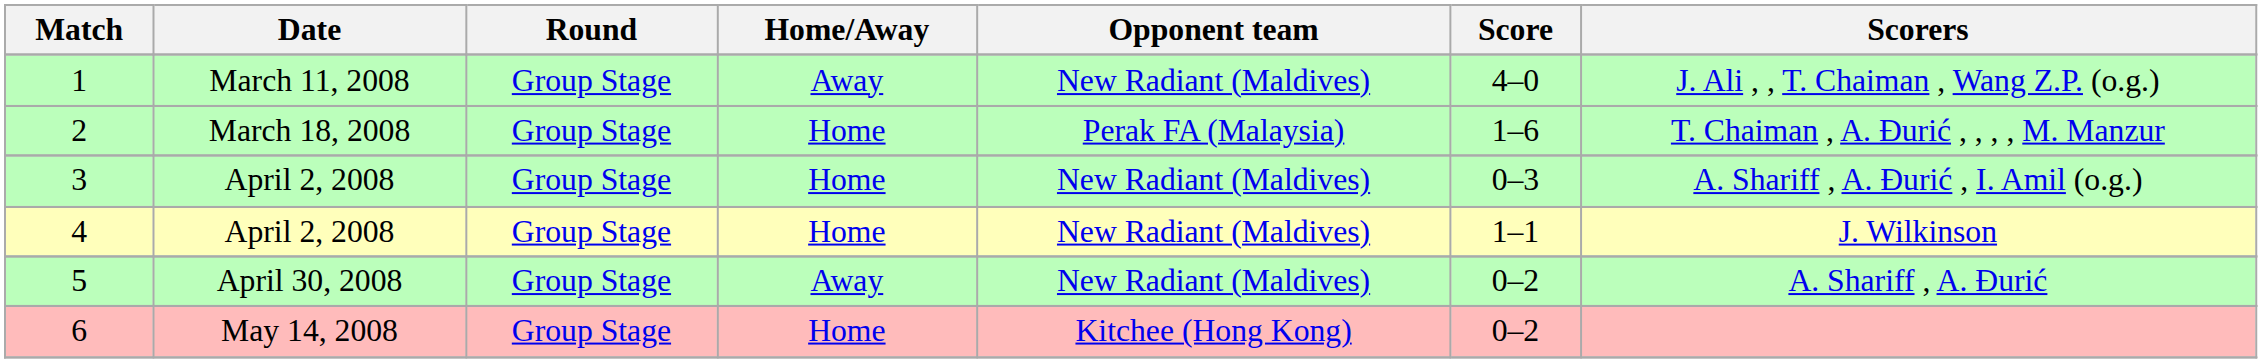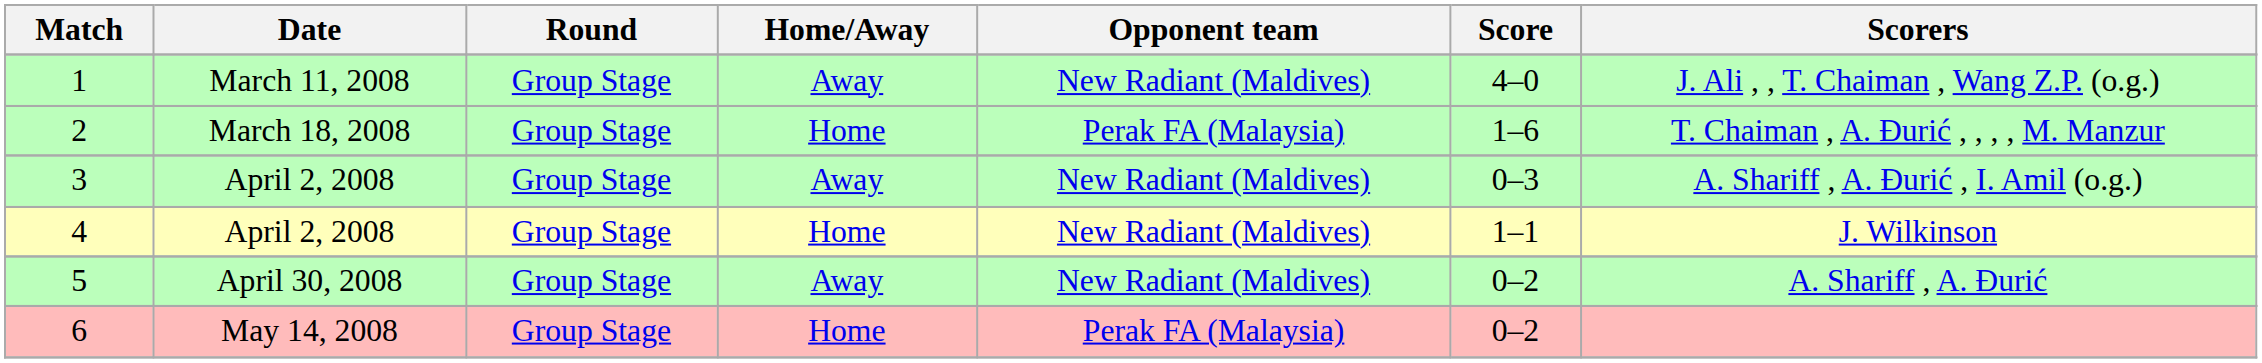 <table class="wikitable" width=90%>
 <tr>
 <th>Match</th>
 <th>Date</th>
 <th>Round</th>
 <th>Home/Away</th>
 <th>Opponent team</th>
 <th>Score</th>
 <th width=30%>Scorers</th>
 </tr>
 <tr>
 </tr>
 <tr bgcolor="#bbffbb">
 <td style="text-align: center">1</td>
 <td style="text-align: center">March 11, 2008</td>
 <td style="text-align: center"><a href='#'>Group Stage</a></td>
 <td style="text-align: center"><a href='#'>Away</a></td>
 <td style="text-align: center"><a href='#'>New Radiant (Maldives)</a></td>
 <td style="text-align: center">4–0</td>
 <td style="text-align: center"><a href='#'>J. Ali</a> , , <a href='#'>T. Chaiman</a> , <a href='#'>Wang Z.P.</a>  (o.g.)</td>
 </tr>
 <tr>
 </tr>
 <tr bgcolor="#bbffbb">
 <td style="text-align: center">2</td>
 <td style="text-align: center">March 18, 2008</td>
 <td style="text-align: center"><a href='#'>Group Stage</a></td>
 <td style="text-align: center"><a href='#'>Home</a></td>
 <td style="text-align: center"><a href='#'>Perak FA (Malaysia)</a></td>
 <td style="text-align: center">1–6</td>
 <td style="text-align: center"><a href='#'>T. Chaiman</a> , <a href='#'>A. Đurić</a> , , , , <a href='#'>M. Manzur</a> </td>
 </tr>
 <tr>
 </tr>
 <tr bgcolor="#bbffbb">
 <td style="text-align: center">3</td>
 <td style="text-align: center">April 2, 2008</td>
 <td style="text-align: center"><a href='#'>Group Stage</a></td>
-<td style="text-align: center"><a href='#'>Home</a></td>
+<td style="text-align: center"><a href='#'>Away</a></td>
 <td style="text-align: center"><a href='#'>New Radiant (Maldives)</a></td>
 <td style="text-align: center">0–3</td>
 <td style="text-align: center"><a href='#'>A. Shariff</a> , <a href='#'>A. Đurić</a> , <a href='#'>I. Amil</a>  (o.g.)</td>
 </tr>
 <tr>
 </tr>
 <tr bgcolor="#ffffbb">
 <td style="text-align: center">4</td>
 <td style="text-align: center">April 2, 2008</td>
 <td style="text-align: center"><a href='#'>Group Stage</a></td>
 <td style="text-align: center"><a href='#'>Home</a></td>
 <td style="text-align: center"><a href='#'>New Radiant (Maldives)</a></td>
 <td style="text-align: center">1–1</td>
 <td style="text-align: center"><a href='#'>J. Wilkinson</a> </td>
 </tr>
 <tr>
 </tr>
 <tr bgcolor="#bbffbb">
 <td style="text-align: center">5</td>
 <td style="text-align: center">April 30, 2008</td>
 <td style="text-align: center"><a href='#'>Group Stage</a></td>
 <td style="text-align: center"><a href='#'>Away</a></td>
 <td style="text-align: center"><a href='#'>New Radiant (Maldives)</a></td>
 <td style="text-align: center">0–2</td>
 <td style="text-align: center"><a href='#'>A. Shariff</a> , <a href='#'>A. Đurić</a> </td>
 </tr>
 <tr>
 </tr>
 <tr bgcolor="#ffbbbb">
 <td style="text-align: center">6</td>
 <td style="text-align: center">May 14, 2008</td>
 <td style="text-align: center"><a href='#'>Group Stage</a></td>
 <td style="text-align: center"><a href='#'>Home</a></td>
-<td style="text-align: center"><a href='#'>Kitchee (Hong Kong)</a></td>
+<td style="text-align: center"><a href='#'>Perak FA (Malaysia)</a></td>
 <td style="text-align: center">0–2</td>
 <td style="text-align: center"></td>
 </tr>
 <tr>
 </tr>
 </table>
